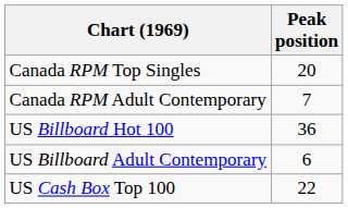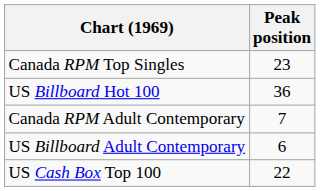 <table class="wikitable sortable">
 <tr>
 <th align="left">Chart (1969)</th>
 <th align="left">Peak<br>position</th>
 </tr>
 <tr>
 <td>Canada <em>RPM</em> Top Singles</td>
-<td style="text-align:center;">20</td>
+<td style="text-align:center;">23</td>
+</tr>
+<tr>
+<td>US <a href='#'><em>Billboard</em> Hot 100</a></td>
+<td style="text-align:center;">36</td>
 </tr>
 <tr>
 <td>Canada <em>RPM</em> Adult Contemporary</td>
 <td style="text-align:center;">7</td>
-</tr>
-<tr>
-<td>US <a href='#'><em>Billboard</em> Hot 100</a></td>
-<td style="text-align:center;">36</td>
 </tr>
 <tr>
 <td>US <em>Billboard</em> <a href='#'>Adult Contemporary</a></td>
 <td style="text-align:center;">6</td>
 </tr>
 <tr>
 <td>US <a href='#'><em>Cash Box</em></a> Top 100</td>
 <td style="text-align:center;">22</td>
 </tr>
 </table>
